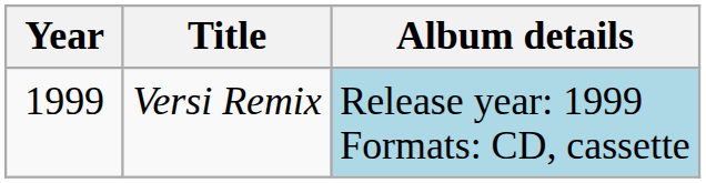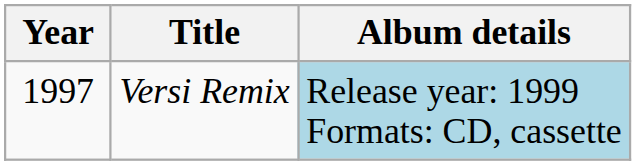 <table class="wikitable">
 <tr>
 <th align="center" valign="top" width="40">Year</th>
 <th align="left" valign="top">Title</th>
 <th align="left" valign="top">Album details</th>
 </tr>
 <tr>
-<td align="center" valign="top">1999</td>
+<td align="center" valign="top">1997</td>
 <td align="left" valign="top"><em>Versi Remix</em></td>
 <td align="left" valign="top" style="background: lightblue;">Release year: 1999 <br> Formats: CD, cassette</td>
 </tr>
 </table>
